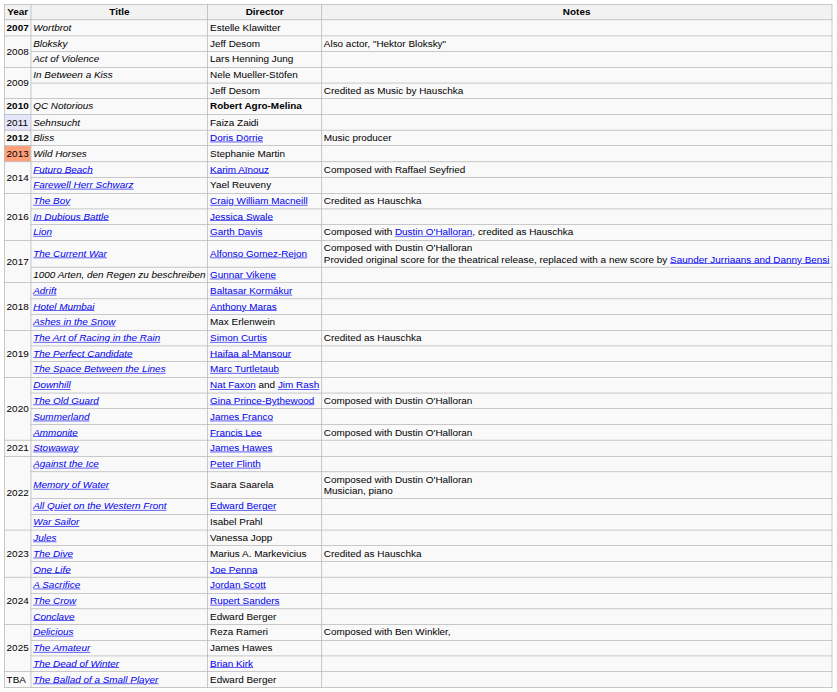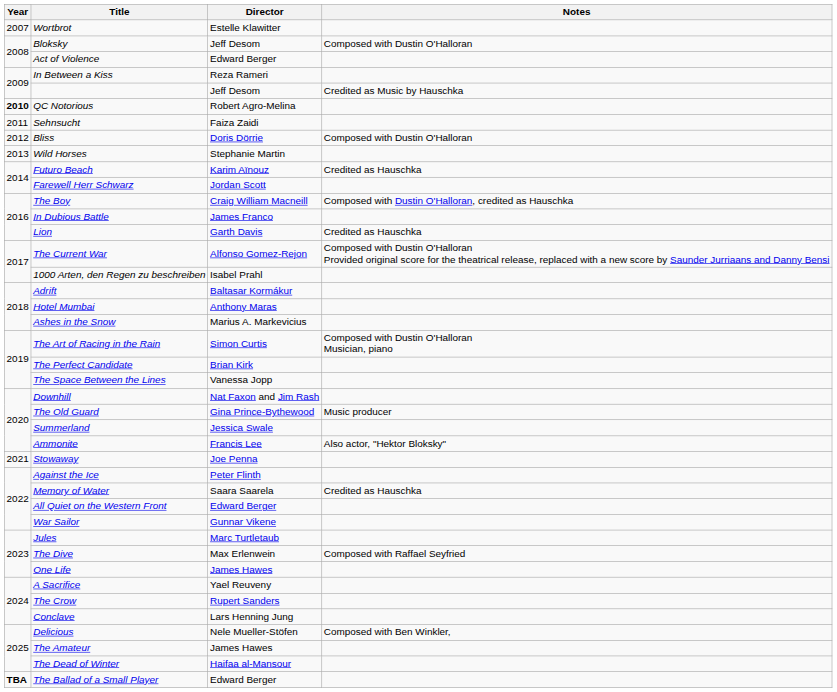 <table class="wikitable">
 <tr>
 <th>Year</th>
 <th>Title</th>
 <th>Director</th>
 <th>Notes</th>
 </tr>
 <tr>
-<td><strong>2007</strong></td>
+<td>2007</td>
 <td><em>Wortbrot</em></td>
 <td>Estelle Klawitter</td>
 <td></td>
 </tr>
 <tr>
 <td rowspan=2>2008</td>
 <td><em>Bloksky</em></td>
 <td>Jeff Desom</td>
-<td>Also actor, "Hektor Bloksky"</td>
+<td>Composed with Dustin O'Halloran</td>
 </tr>
 <tr>
 <td><em>Act of Violence</em></td>
-<td>Lars Henning Jung</td>
+<td>Edward Berger</td>
 <td></td>
 </tr>
 <tr>
 <td rowspan=2>2009</td>
 <td><em>In Between a Kiss</em></td>
-<td>Nele Mueller-Stöfen</td>
+<td>Reza Rameri</td>
 <td></td>
 </tr>
 <tr>
 <td></td>
 <td>Jeff Desom</td>
 <td>Credited as Music by Hauschka</td>
 </tr>
 <tr>
 <td><strong>2010</strong></td>
 <td><em>QC Notorious</em></td>
-<td><strong>Robert Agro-Melina</strong></td>
+<td>Robert Agro-Melina</td>
 <td></td>
 </tr>
 <tr>
-<td style="background: lavender;">2011</td>
+<td>2011</td>
 <td><em>Sehnsucht</em></td>
 <td>Faiza Zaidi</td>
 <td></td>
 </tr>
 <tr>
-<td><strong>2012</strong></td>
+<td>2012</td>
 <td><em>Bliss</em></td>
 <td><a href='#'>Doris Dörrie</a></td>
-<td>Music producer</td>
+<td>Composed with Dustin O'Halloran</td>
 </tr>
 <tr>
-<td style="background: lightsalmon;">2013</td>
+<td>2013</td>
 <td><em>Wild Horses</em></td>
 <td>Stephanie Martin</td>
 <td></td>
 </tr>
 <tr>
 <td rowspan=2>2014</td>
 <td><em><a href='#'>Futuro Beach</a></em></td>
 <td><a href='#'>Karim Aïnouz</a></td>
-<td>Composed with Raffael Seyfried</td>
+<td>Credited as Hauschka</td>
 </tr>
 <tr>
 <td><em><a href='#'>Farewell Herr Schwarz</a></em></td>
-<td>Yael Reuveny</td>
+<td><a href='#'>Jordan Scott</a></td>
 <td></td>
 </tr>
 <tr>
 <td rowspan=3>2016</td>
 <td><em><a href='#'>The Boy</a></em></td>
 <td><a href='#'>Craig William Macneill</a></td>
-<td>Credited as Hauschka</td>
+<td>Composed with <a href='#'>Dustin O'Halloran</a>, credited as Hauschka</td>
 </tr>
 <tr>
 <td><em><a href='#'>In Dubious Battle</a></em></td>
-<td><a href='#'>Jessica Swale</a></td>
+<td><a href='#'>James Franco</a></td>
 <td></td>
 </tr>
 <tr>
 <td><em><a href='#'>Lion</a></em></td>
 <td><a href='#'>Garth Davis</a></td>
-<td>Composed with <a href='#'>Dustin O'Halloran</a>, credited as Hauschka</td>
+<td>Credited as Hauschka</td>
 </tr>
 <tr>
 <td rowspan=2>2017</td>
 <td><em><a href='#'>The Current War</a></em></td>
 <td><a href='#'>Alfonso Gomez-Rejon</a></td>
 <td>Composed with Dustin O'Halloran<br>Provided original score for the theatrical release, replaced with a new score by <a href='#'>Saunder Jurriaans and Danny Bensi</a></td>
 </tr>
 <tr>
 <td><em>1000 Arten, den Regen zu beschreiben</em></td>
-<td><a href='#'>Gunnar Vikene</a></td>
+<td>Isabel Prahl</td>
 <td></td>
 </tr>
 <tr>
 <td rowspan=3>2018</td>
 <td><em><a href='#'>Adrift</a></em></td>
 <td><a href='#'>Baltasar Kormákur</a></td>
 <td></td>
 </tr>
 <tr>
 <td><em><a href='#'>Hotel Mumbai</a></em></td>
 <td><a href='#'>Anthony Maras</a></td>
 <td></td>
 </tr>
 <tr>
 <td><em><a href='#'>Ashes in the Snow</a></em></td>
-<td>Max Erlenwein</td>
+<td>Marius A. Markevicius</td>
 <td></td>
 </tr>
 <tr>
 <td rowspan=3>2019</td>
 <td><em><a href='#'>The Art of Racing in the Rain</a></em></td>
 <td><a href='#'>Simon Curtis</a></td>
-<td>Credited as Hauschka</td>
+<td>Composed with Dustin O'Halloran<br>Musician, piano</td>
 </tr>
 <tr>
 <td><em><a href='#'>The Perfect Candidate</a></em></td>
-<td><a href='#'>Haifaa al-Mansour</a></td>
+<td><a href='#'>Brian Kirk</a></td>
 <td></td>
 </tr>
 <tr>
 <td><em><a href='#'>The Space Between the Lines</a></em></td>
-<td><a href='#'>Marc Turtletaub</a></td>
+<td>Vanessa Jopp</td>
 <td></td>
 </tr>
 <tr>
 <td rowspan=4>2020</td>
 <td><em><a href='#'>Downhill</a></em></td>
 <td><a href='#'>Nat Faxon</a> and <a href='#'>Jim Rash</a></td>
 <td></td>
 </tr>
 <tr>
 <td><em><a href='#'>The Old Guard</a></em></td>
 <td><a href='#'>Gina Prince-Bythewood</a></td>
-<td>Composed with Dustin O'Halloran</td>
+<td>Music producer</td>
 </tr>
 <tr>
 <td><em><a href='#'>Summerland</a></em></td>
-<td><a href='#'>James Franco</a></td>
+<td><a href='#'>Jessica Swale</a></td>
 <td></td>
 </tr>
 <tr>
 <td><em><a href='#'>Ammonite</a></em></td>
 <td><a href='#'>Francis Lee</a></td>
-<td>Composed with Dustin O'Halloran</td>
+<td>Also actor, "Hektor Bloksky"</td>
 </tr>
 <tr>
 <td>2021</td>
 <td><em><a href='#'>Stowaway</a></em></td>
-<td><a href='#'>James Hawes</a></td>
+<td><a href='#'>Joe Penna</a></td>
 <td></td>
 </tr>
 <tr>
 <td rowspan="4">2022</td>
 <td><em><a href='#'>Against the Ice</a></em></td>
 <td><a href='#'>Peter Flinth</a></td>
 <td></td>
 </tr>
 <tr>
 <td><em><a href='#'>Memory of Water</a></em></td>
 <td>Saara Saarela</td>
-<td>Composed with Dustin O'Halloran<br>Musician, piano</td>
+<td>Credited as Hauschka</td>
 </tr>
 <tr>
 <td><em><a href='#'>All Quiet on the Western Front</a></em></td>
 <td><a href='#'>Edward Berger</a></td>
 <td></td>
 </tr>
 <tr>
 <td><em><a href='#'>War Sailor</a></em></td>
-<td>Isabel Prahl</td>
+<td><a href='#'>Gunnar Vikene</a></td>
 <td></td>
 </tr>
 <tr>
 <td rowspan="3">2023</td>
 <td><em><a href='#'>Jules</a></em></td>
-<td>Vanessa Jopp</td>
+<td><a href='#'>Marc Turtletaub</a></td>
 <td></td>
 </tr>
 <tr>
 <td><em><a href='#'>The Dive</a></em></td>
-<td>Marius A. Markevicius</td>
-<td>Credited as Hauschka</td>
+<td>Max Erlenwein</td>
+<td>Composed with Raffael Seyfried</td>
 </tr>
 <tr>
 <td><em><a href='#'>One Life</a></em></td>
-<td><a href='#'>Joe Penna</a></td>
+<td><a href='#'>James Hawes</a></td>
 <td></td>
 </tr>
 <tr>
 <td rowspan=3>2024</td>
 <td><em><a href='#'>A Sacrifice</a></em></td>
-<td><a href='#'>Jordan Scott</a></td>
+<td>Yael Reuveny</td>
 <td></td>
 </tr>
 <tr>
 <td><em><a href='#'>The Crow</a></em></td>
 <td><a href='#'>Rupert Sanders</a></td>
 <td></td>
 </tr>
 <tr>
 <td><em><a href='#'>Conclave</a></em></td>
-<td>Edward Berger</td>
+<td>Lars Henning Jung</td>
 <td></td>
 </tr>
 <tr>
 <td rowspan=3>2025</td>
 <td><em><a href='#'>Delicious</a></em></td>
-<td>Reza Rameri</td>
+<td>Nele Mueller-Stöfen</td>
 <td>Composed with Ben Winkler, </td>
 </tr>
 <tr>
 <td><em><a href='#'>The Amateur</a></em></td>
 <td>James Hawes</td>
 <td></td>
 </tr>
 <tr>
 <td><em><a href='#'>The Dead of Winter</a></em></td>
-<td><a href='#'>Brian Kirk</a></td>
+<td><a href='#'>Haifaa al-Mansour</a></td>
 <td></td>
 </tr>
 <tr>
-<td>TBA</td>
+<td><strong>TBA</strong></td>
 <td><em><a href='#'>The Ballad of a Small Player</a></em></td>
 <td>Edward Berger</td>
 <td></td>
 </tr>
 </table>
